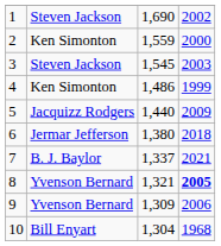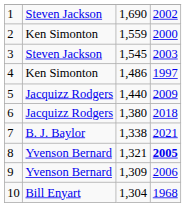 <table class="wikitable">
 <tr>
 </tr>
 <tr>
 <td>1</td>
 <td><a href='#'>Steven Jackson</a></td>
 <td>1,690</td>
 <td><a href='#'>2002</a></td>
 </tr>
 <tr>
 <td>2</td>
 <td>Ken Simonton</td>
 <td>1,559</td>
 <td><a href='#'>2000</a></td>
 </tr>
 <tr>
 <td>3</td>
 <td><a href='#'>Steven Jackson</a></td>
 <td>1,545</td>
 <td><a href='#'>2003</a></td>
 </tr>
 <tr>
 <td>4</td>
 <td>Ken Simonton</td>
 <td>1,486</td>
-<td><a href='#'>1999</a></td>
+<td><a href='#'>1997</a></td>
 </tr>
 <tr>
 <td>5</td>
 <td><a href='#'>Jacquizz Rodgers</a></td>
 <td>1,440</td>
 <td><a href='#'>2009</a></td>
 </tr>
 <tr>
 <td>6</td>
-<td><a href='#'>Jermar Jefferson</a></td>
+<td><a href='#'>Jacquizz Rodgers</a></td>
 <td>1,380</td>
 <td><a href='#'>2018</a></td>
 </tr>
 <tr>
 <td>7</td>
 <td><a href='#'>B. J. Baylor</a></td>
-<td>1,337</td>
+<td>1,338</td>
 <td><a href='#'>2021</a></td>
 </tr>
 <tr>
 <td>8</td>
 <td><a href='#'>Yvenson Bernard</a></td>
 <td>1,321</td>
 <td><strong><a href='#'>2005</a></strong></td>
 </tr>
 <tr>
 <td>9</td>
 <td><a href='#'>Yvenson Bernard</a></td>
 <td>1,309</td>
 <td><a href='#'>2006</a></td>
 </tr>
 <tr>
 <td>10</td>
 <td><a href='#'>Bill Enyart</a></td>
 <td>1,304</td>
 <td><a href='#'>1968</a></td>
 </tr>
 </table>
